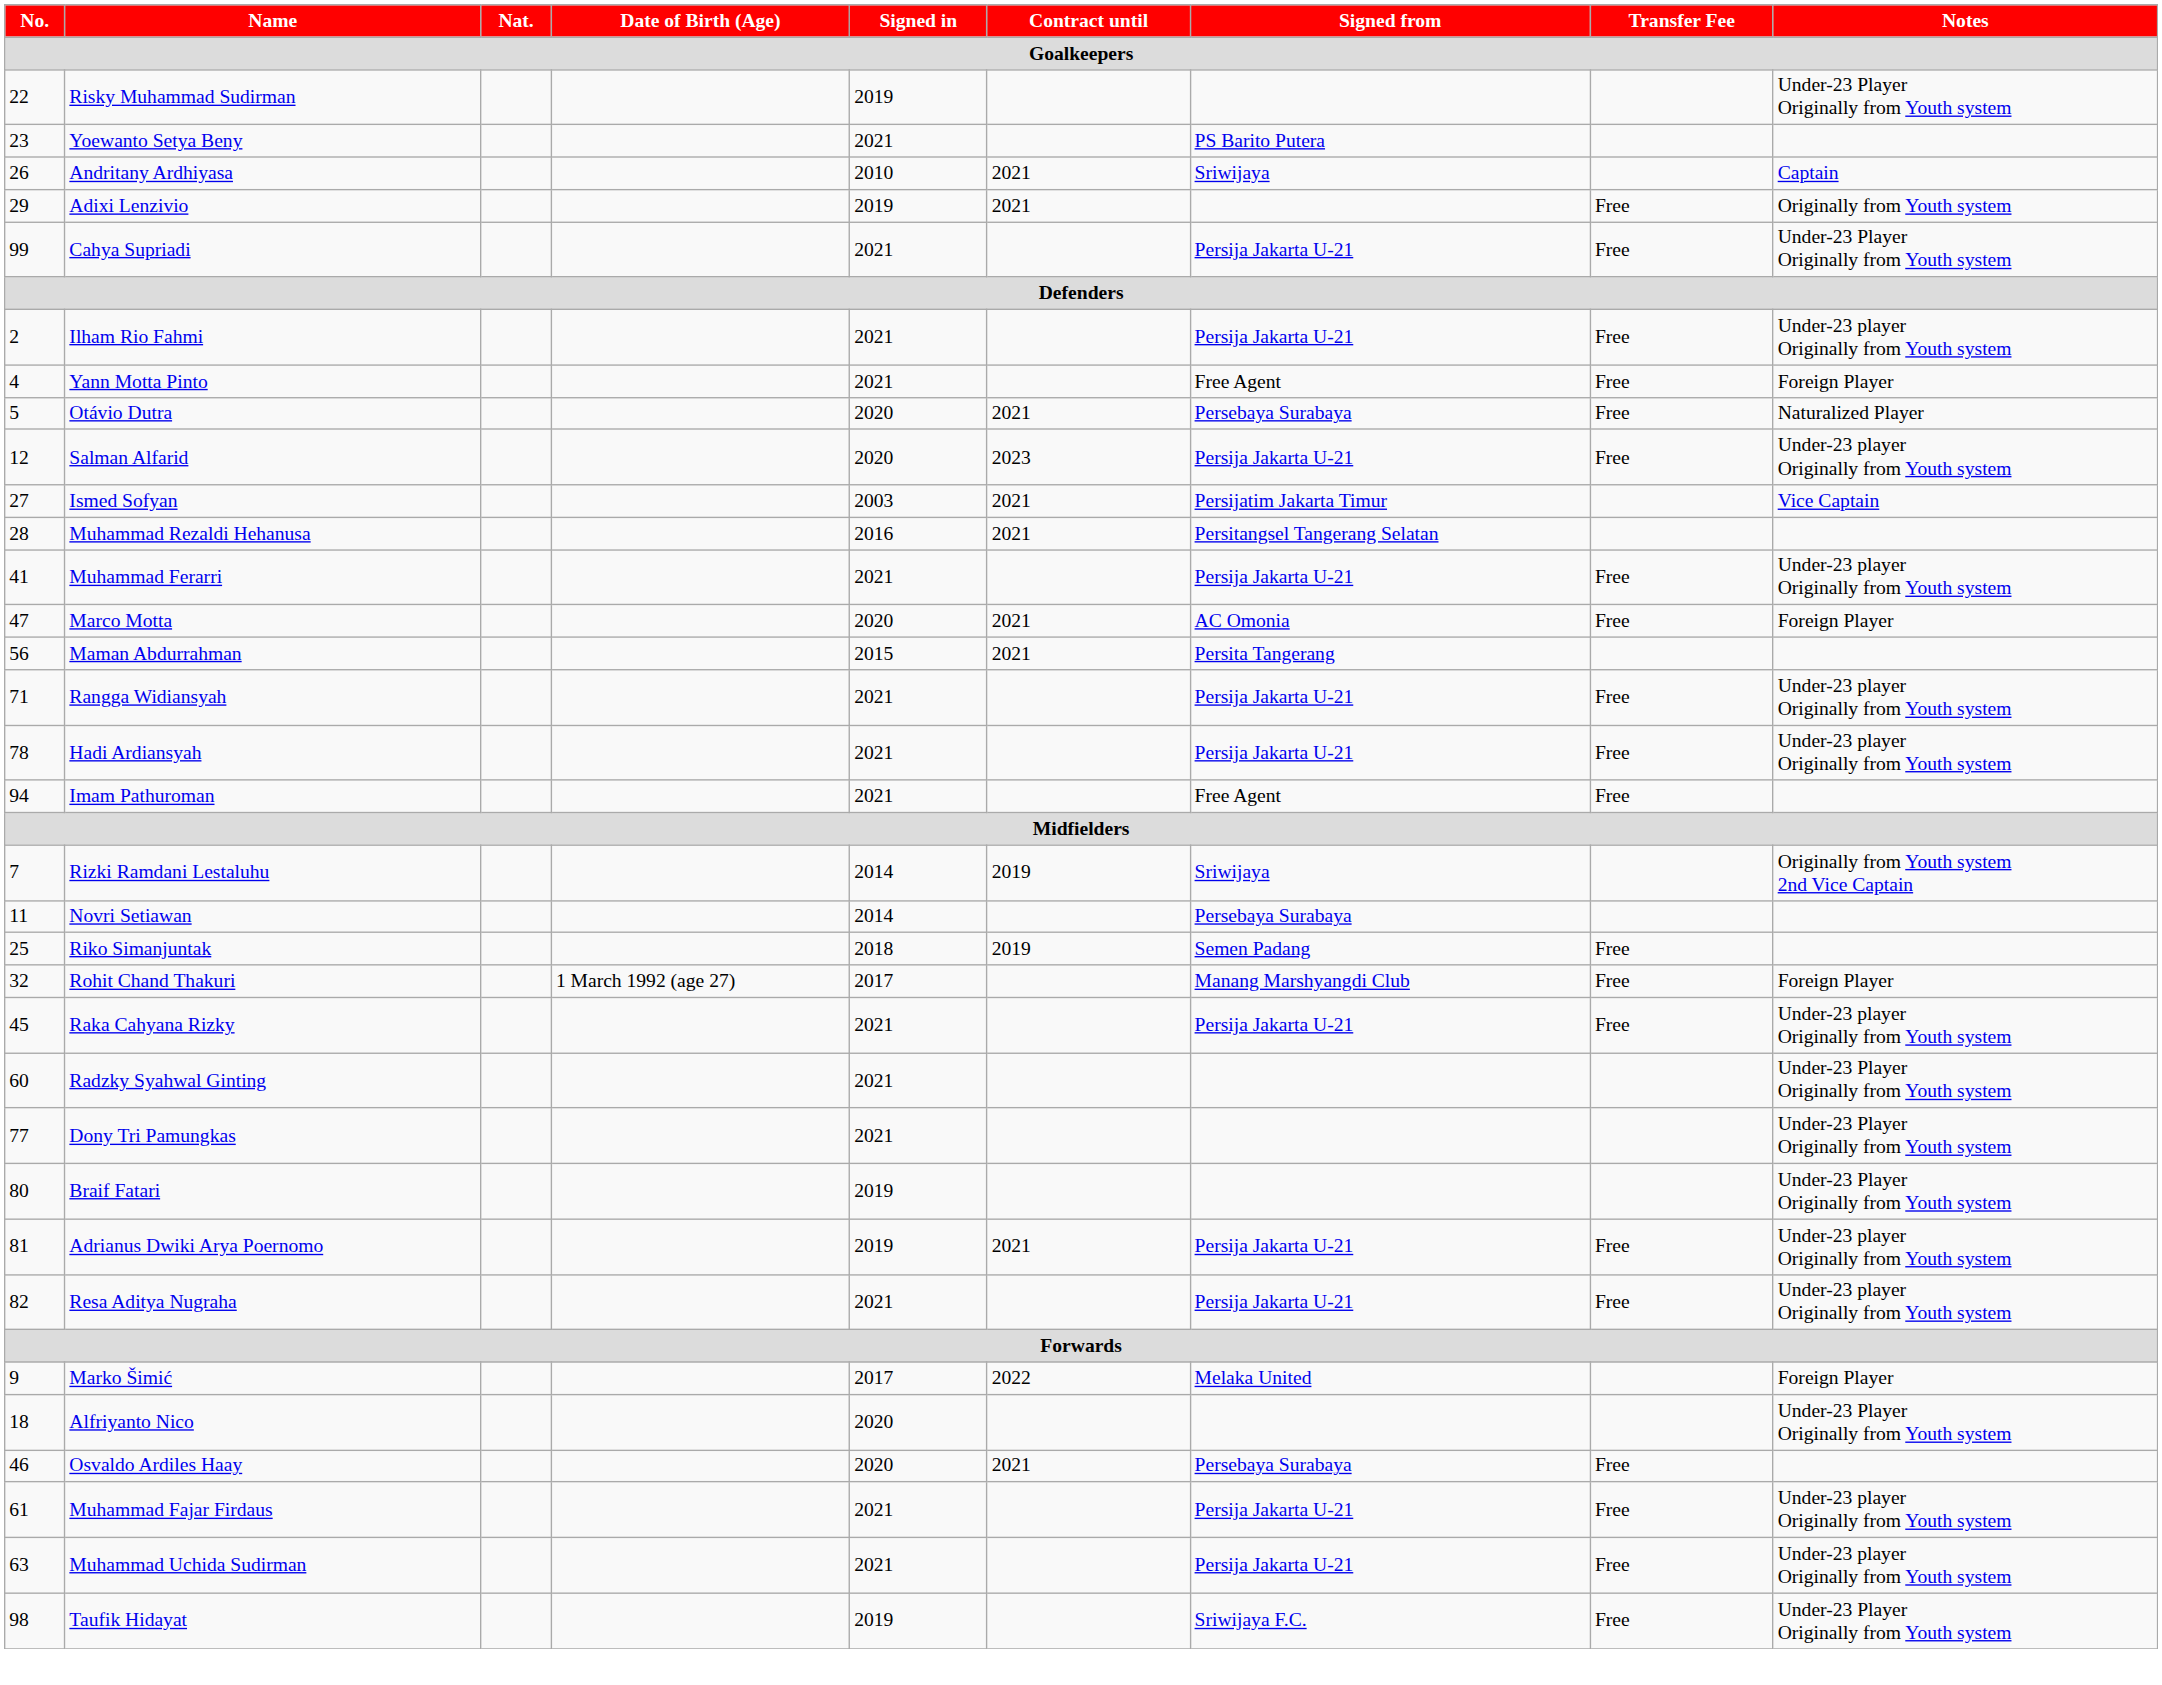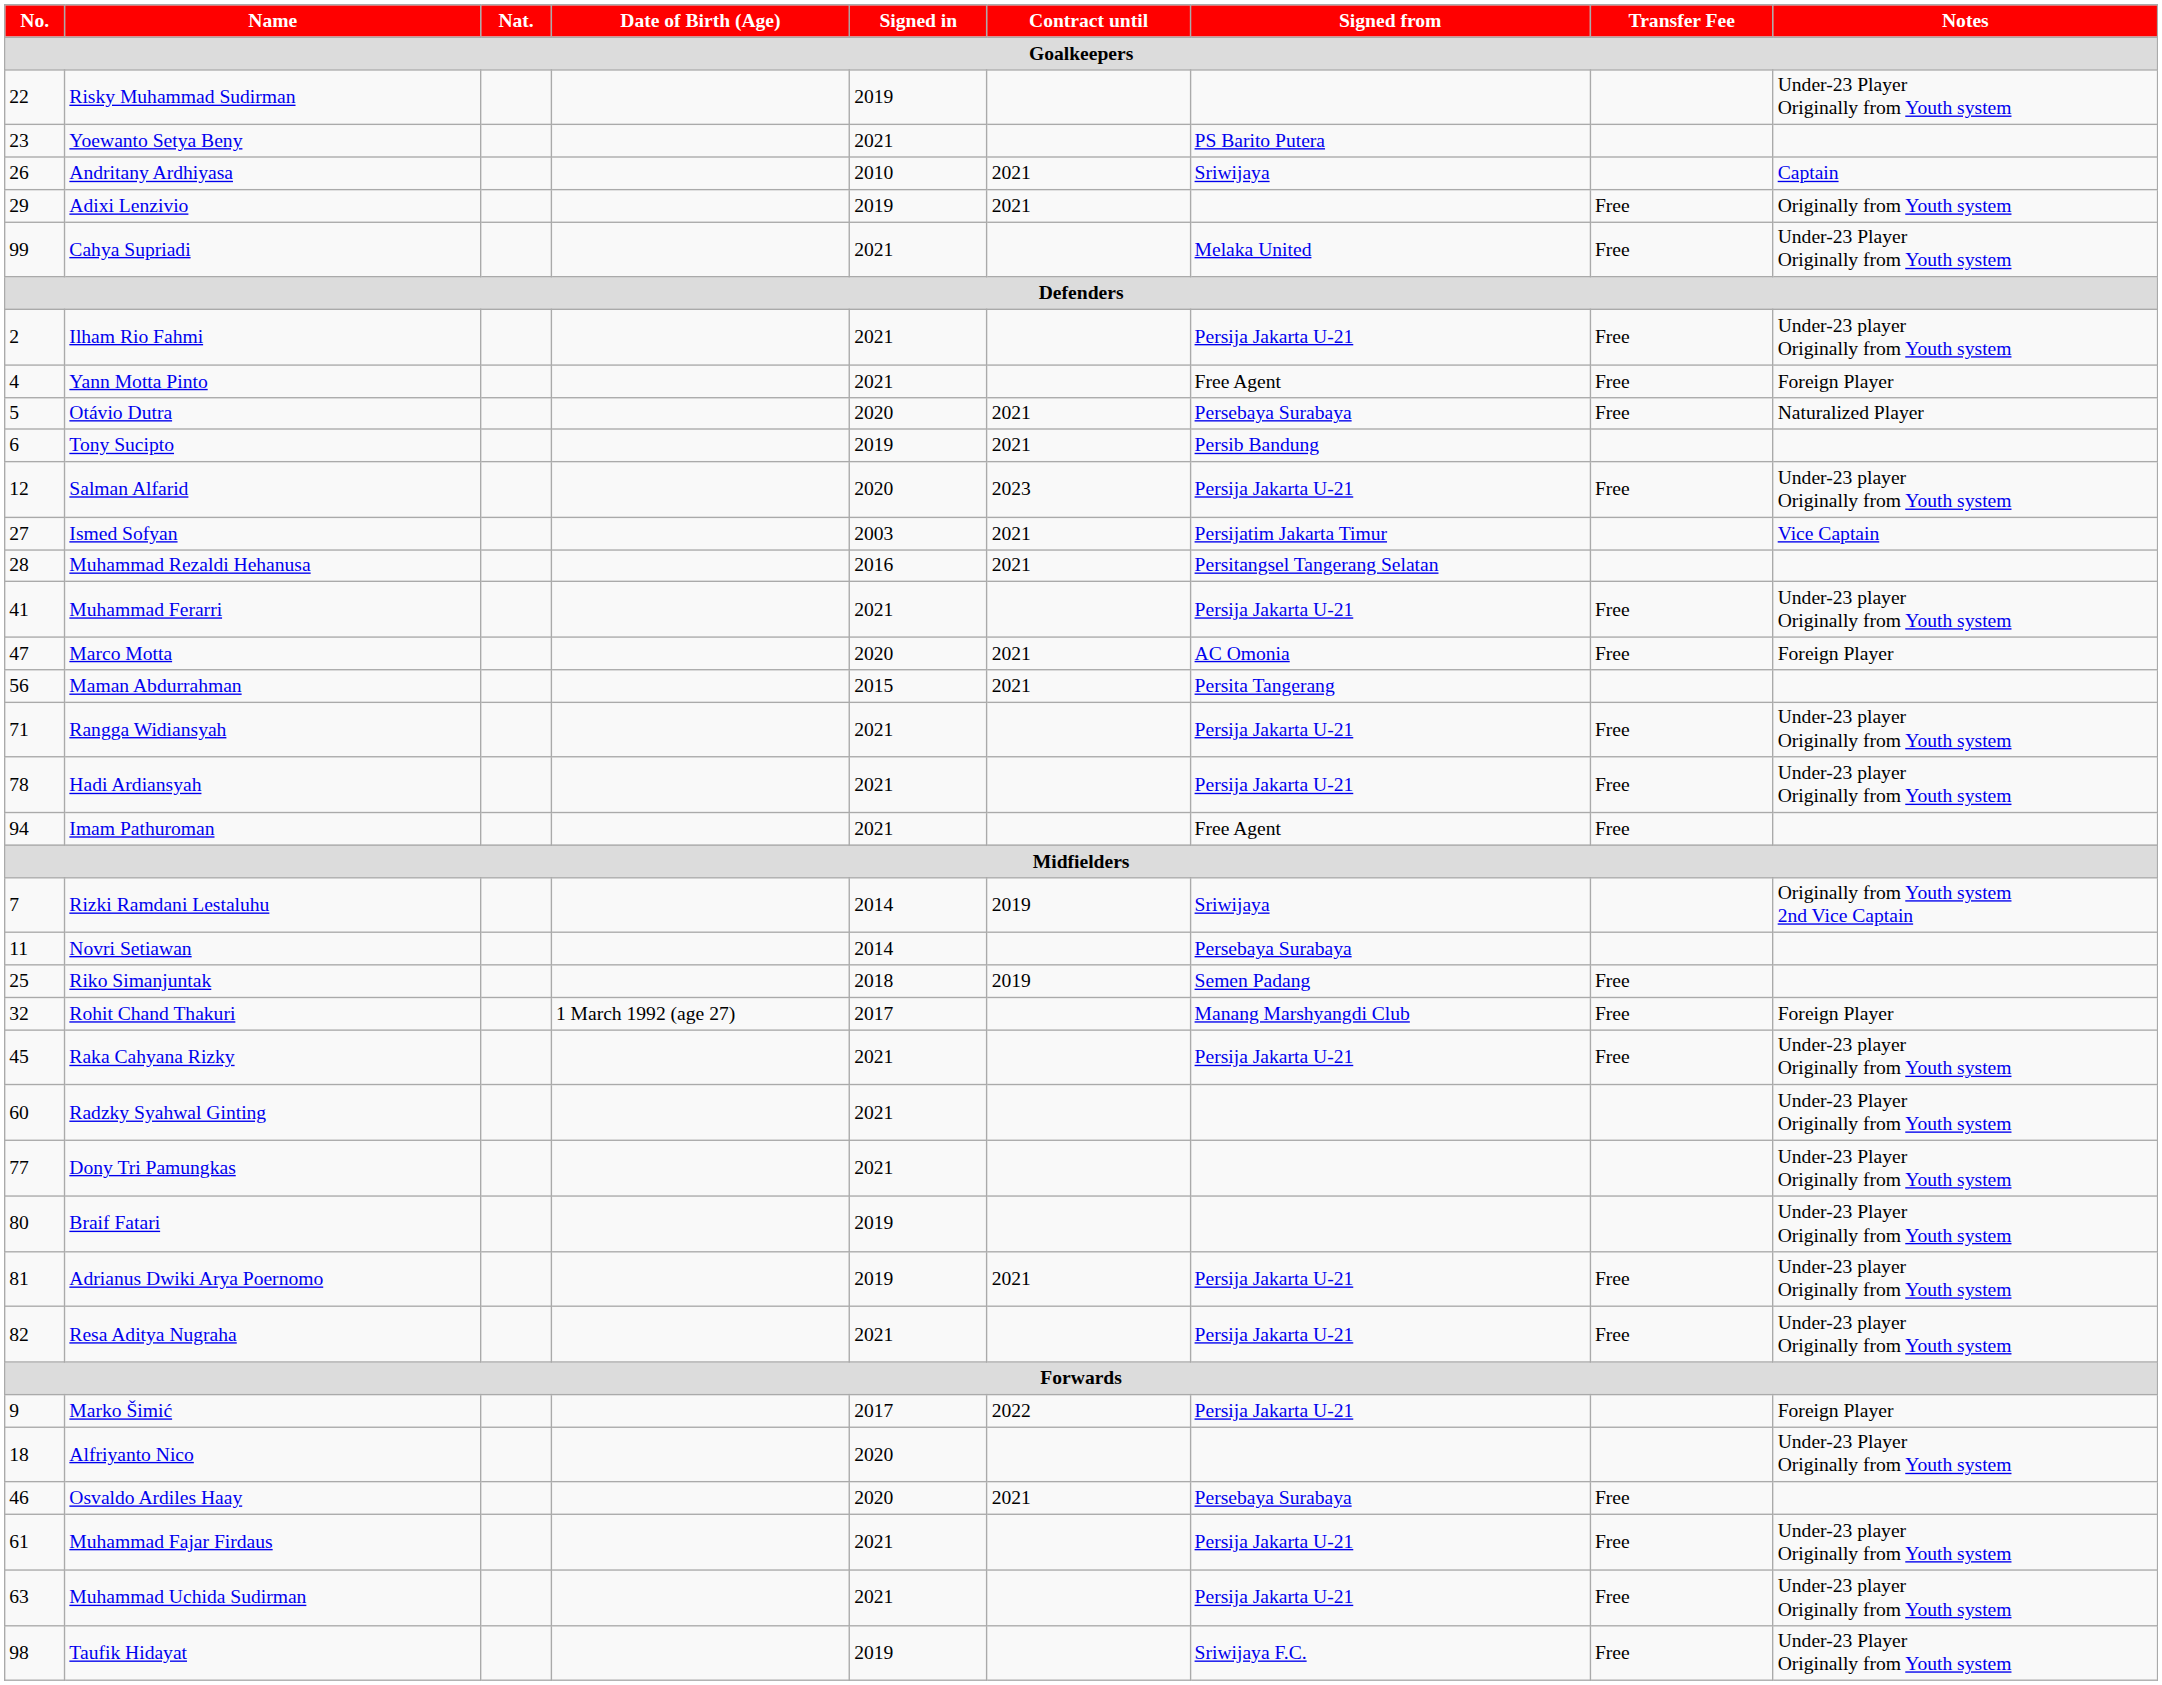 <table class="wikitable"  style="text-align:left; font-size:90%; width:100%;">
 <tr>
 <th style="background:red; color:white; text-align:center;">No.</th>
 <th style="background:red; color:white; text-align:center;">Name</th>
 <th style="background:red; color:white; text-align:center;">Nat.</th>
 <th style="background:red; color:white; text-align:center;">Date of Birth (Age)</th>
 <th style="background:red; color:white; text-align:center;">Signed in</th>
 <th style="background:red; color:white; text-align:center;">Contract until</th>
 <th style="background:red; color:white; text-align:center;">Signed from</th>
 <th style="background:red; color:white; text-align:center;">Transfer Fee</th>
 <th style="background:red; color:white; text-align:center;">Notes</th>
 </tr>
 <tr>
 <th colspan="9" style="background:#dcdcdc; text-align:center;">Goalkeepers</th>
 </tr>
 <tr>
 <td>22</td>
 <td><a href='#'>Risky Muhammad Sudirman</a></td>
 <td></td>
 <td></td>
 <td>2019</td>
 <td></td>
 <td></td>
 <td></td>
 <td>Under-23 Player <br> Originally from <a href='#'>Youth system</a></td>
 </tr>
 <tr>
 <td>23</td>
 <td><a href='#'>Yoewanto Setya Beny</a></td>
 <td></td>
 <td></td>
 <td>2021</td>
 <td></td>
 <td> <a href='#'>PS Barito Putera</a></td>
 <td></td>
 <td></td>
 </tr>
 <tr>
 <td>26</td>
 <td><a href='#'>Andritany Ardhiyasa</a></td>
 <td></td>
 <td></td>
 <td>2010</td>
 <td>2021</td>
 <td> <a href='#'>Sriwijaya</a></td>
 <td></td>
 <td><a href='#'>Captain</a></td>
 </tr>
 <tr>
 <td>29</td>
 <td><a href='#'>Adixi Lenzivio</a></td>
 <td></td>
 <td></td>
 <td>2019</td>
 <td>2021</td>
 <td></td>
 <td>Free</td>
 <td>Originally from <a href='#'>Youth system</a></td>
 </tr>
 <tr>
 <td>99</td>
 <td><a href='#'>Cahya Supriadi</a></td>
 <td></td>
 <td></td>
 <td>2021</td>
 <td></td>
-<td> <a href='#'>Persija Jakarta U-21</a></td>
+<td> <a href='#'>Melaka United</a></td>
 <td>Free</td>
 <td>Under-23 Player <br> Originally from <a href='#'>Youth system</a></td>
 </tr>
 <tr>
 <th colspan="9" style="background:#dcdcdc; text-align:center;">Defenders</th>
 </tr>
 <tr>
 <td>2</td>
 <td><a href='#'>Ilham Rio Fahmi</a></td>
 <td></td>
 <td></td>
 <td>2021</td>
 <td></td>
 <td> <a href='#'>Persija Jakarta U-21</a></td>
 <td>Free</td>
 <td>Under-23 player <br> Originally from <a href='#'>Youth system</a></td>
 </tr>
 <tr>
 <td>4</td>
 <td><a href='#'>Yann Motta Pinto</a></td>
 <td></td>
 <td></td>
 <td>2021</td>
 <td></td>
 <td>Free Agent</td>
 <td>Free</td>
 <td>Foreign Player</td>
 </tr>
 <tr>
 <td>5</td>
 <td><a href='#'>Otávio Dutra</a></td>
 <td></td>
 <td></td>
 <td>2020</td>
 <td>2021</td>
 <td> <a href='#'>Persebaya Surabaya</a></td>
 <td>Free</td>
 <td>Naturalized Player</td>
+</tr>
+<tr>
+<td>6</td>
+<td><a href='#'>Tony Sucipto</a></td>
+<td></td>
+<td></td>
+<td>2019</td>
+<td>2021</td>
+<td> <a href='#'>Persib Bandung</a></td>
+<td></td>
+<td></td>
 </tr>
 <tr>
 <td>12</td>
 <td><a href='#'>Salman Alfarid</a></td>
 <td></td>
 <td></td>
 <td>2020</td>
 <td>2023</td>
 <td> <a href='#'>Persija Jakarta U-21</a></td>
 <td>Free</td>
 <td>Under-23 player <br> Originally from <a href='#'>Youth system</a></td>
 </tr>
 <tr>
 <td>27</td>
 <td><a href='#'>Ismed Sofyan</a></td>
 <td></td>
 <td></td>
 <td>2003</td>
 <td>2021</td>
 <td> <a href='#'>Persijatim Jakarta Timur</a></td>
 <td></td>
 <td><a href='#'>Vice Captain</a></td>
 </tr>
 <tr>
 <td>28</td>
 <td><a href='#'>Muhammad Rezaldi Hehanusa</a></td>
 <td></td>
 <td></td>
 <td>2016</td>
 <td>2021</td>
 <td> <a href='#'>Persitangsel Tangerang Selatan</a></td>
 <td></td>
 <td></td>
 </tr>
 <tr>
 <td>41</td>
 <td><a href='#'>Muhammad Ferarri</a></td>
 <td></td>
 <td></td>
 <td>2021</td>
 <td></td>
 <td> <a href='#'>Persija Jakarta U-21</a></td>
 <td>Free</td>
 <td>Under-23 player <br> Originally from <a href='#'>Youth system</a></td>
 </tr>
 <tr>
 <td>47</td>
 <td><a href='#'>Marco Motta</a></td>
 <td></td>
 <td></td>
 <td>2020</td>
 <td>2021</td>
 <td> <a href='#'>AC Omonia</a></td>
 <td>Free</td>
 <td>Foreign Player</td>
 </tr>
 <tr>
 <td>56</td>
 <td><a href='#'>Maman Abdurrahman</a></td>
 <td></td>
 <td></td>
 <td>2015</td>
 <td>2021</td>
 <td> <a href='#'>Persita Tangerang</a></td>
 <td></td>
 <td></td>
 </tr>
 <tr>
 <td>71</td>
 <td><a href='#'>Rangga Widiansyah</a></td>
 <td></td>
 <td></td>
 <td>2021</td>
 <td></td>
 <td> <a href='#'>Persija Jakarta U-21</a></td>
 <td>Free</td>
 <td>Under-23 player <br> Originally from <a href='#'>Youth system</a></td>
 </tr>
 <tr>
 <td>78</td>
 <td><a href='#'>Hadi Ardiansyah</a></td>
 <td></td>
 <td></td>
 <td>2021</td>
 <td></td>
 <td> <a href='#'>Persija Jakarta U-21</a></td>
 <td>Free</td>
 <td>Under-23 player <br> Originally from <a href='#'>Youth system</a></td>
 </tr>
 <tr>
 <td>94</td>
 <td><a href='#'>Imam Pathuroman</a></td>
 <td></td>
 <td></td>
 <td>2021</td>
 <td></td>
 <td>Free Agent</td>
 <td>Free</td>
 <td></td>
 </tr>
 <tr>
 <th colspan="9" style="background:#dcdcdc; text-align:center;">Midfielders</th>
 </tr>
 <tr>
 <td>7</td>
 <td><a href='#'>Rizki Ramdani Lestaluhu</a></td>
 <td></td>
 <td></td>
 <td>2014</td>
 <td>2019</td>
 <td> <a href='#'>Sriwijaya</a></td>
 <td></td>
 <td>Originally from <a href='#'>Youth system</a> <br> <a href='#'>2nd Vice Captain</a></td>
 </tr>
 <tr>
 <td>11</td>
 <td><a href='#'>Novri Setiawan</a></td>
 <td></td>
 <td></td>
 <td>2014</td>
 <td></td>
 <td> <a href='#'>Persebaya Surabaya</a></td>
 <td></td>
 <td></td>
 </tr>
 <tr>
 <td>25</td>
 <td><a href='#'>Riko Simanjuntak</a></td>
 <td></td>
 <td></td>
 <td>2018</td>
 <td>2019</td>
 <td> <a href='#'>Semen Padang</a></td>
 <td>Free</td>
 <td></td>
 </tr>
 <tr>
 <td>32</td>
 <td><a href='#'>Rohit Chand Thakuri</a></td>
 <td></td>
 <td>1 March 1992 (age 27)</td>
 <td>2017</td>
 <td></td>
 <td> <a href='#'>Manang Marshyangdi Club</a></td>
 <td>Free</td>
 <td>Foreign Player</td>
 </tr>
 <tr>
 <td>45</td>
 <td><a href='#'>Raka Cahyana Rizky</a></td>
 <td></td>
 <td></td>
 <td>2021</td>
 <td></td>
 <td> <a href='#'>Persija Jakarta U-21</a></td>
 <td>Free</td>
 <td>Under-23 player <br> Originally from <a href='#'>Youth system</a></td>
 </tr>
 <tr>
 <td>60</td>
 <td><a href='#'>Radzky Syahwal Ginting</a></td>
 <td></td>
 <td></td>
 <td>2021</td>
 <td></td>
 <td></td>
 <td></td>
 <td>Under-23 Player <br> Originally from <a href='#'>Youth system</a></td>
 </tr>
 <tr>
 <td>77</td>
 <td><a href='#'>Dony Tri Pamungkas</a></td>
 <td></td>
 <td></td>
 <td>2021</td>
 <td></td>
 <td></td>
 <td></td>
 <td>Under-23 Player <br> Originally from <a href='#'>Youth system</a></td>
 </tr>
 <tr>
 <td>80</td>
 <td><a href='#'>Braif Fatari</a></td>
 <td></td>
 <td></td>
 <td>2019</td>
 <td></td>
 <td></td>
 <td></td>
 <td>Under-23 Player <br> Originally from <a href='#'>Youth system</a></td>
 </tr>
 <tr>
 <td>81</td>
 <td><a href='#'>Adrianus Dwiki Arya Poernomo</a></td>
 <td></td>
 <td></td>
 <td>2019</td>
 <td>2021</td>
 <td> <a href='#'>Persija Jakarta U-21</a></td>
 <td>Free</td>
 <td>Under-23 player <br> Originally from <a href='#'>Youth system</a></td>
 </tr>
 <tr>
 <td>82</td>
 <td><a href='#'>Resa Aditya Nugraha</a></td>
 <td></td>
 <td></td>
 <td>2021</td>
 <td></td>
 <td> <a href='#'>Persija Jakarta U-21</a></td>
 <td>Free</td>
 <td>Under-23 player <br> Originally from <a href='#'>Youth system</a></td>
 </tr>
 <tr>
 <th colspan="9" style="background:#dcdcdc; text-align:center;">Forwards</th>
 </tr>
 <tr>
 <td>9</td>
 <td><a href='#'>Marko Šimić</a></td>
 <td></td>
 <td></td>
 <td>2017</td>
 <td>2022</td>
-<td> <a href='#'>Melaka United</a></td>
+<td> <a href='#'>Persija Jakarta U-21</a></td>
 <td></td>
 <td>Foreign Player</td>
 </tr>
 <tr>
 <td>18</td>
 <td><a href='#'>Alfriyanto Nico</a></td>
 <td></td>
 <td></td>
 <td>2020</td>
 <td></td>
 <td></td>
 <td></td>
 <td>Under-23 Player <br> Originally from <a href='#'>Youth system</a></td>
 </tr>
 <tr>
 <td>46</td>
 <td><a href='#'>Osvaldo Ardiles Haay</a></td>
 <td></td>
 <td></td>
 <td>2020</td>
 <td>2021</td>
 <td> <a href='#'>Persebaya Surabaya</a></td>
 <td>Free</td>
 <td></td>
 </tr>
 <tr>
 <td>61</td>
 <td><a href='#'>Muhammad Fajar Firdaus</a></td>
 <td></td>
 <td></td>
 <td>2021</td>
 <td></td>
 <td> <a href='#'>Persija Jakarta U-21</a></td>
 <td>Free</td>
 <td>Under-23 player <br> Originally from <a href='#'>Youth system</a></td>
 </tr>
 <tr>
 <td>63</td>
 <td><a href='#'>Muhammad Uchida Sudirman</a></td>
 <td></td>
 <td></td>
 <td>2021</td>
 <td></td>
 <td> <a href='#'>Persija Jakarta U-21</a></td>
 <td>Free</td>
 <td>Under-23 player <br> Originally from <a href='#'>Youth system</a></td>
 </tr>
 <tr>
 <td>98</td>
 <td><a href='#'>Taufik Hidayat</a></td>
 <td></td>
 <td></td>
 <td>2019</td>
 <td></td>
 <td> <a href='#'>Sriwijaya F.C.</a></td>
 <td>Free</td>
 <td>Under-23 Player <br> Originally from <a href='#'>Youth system</a></td>
 </tr>
 </table>
